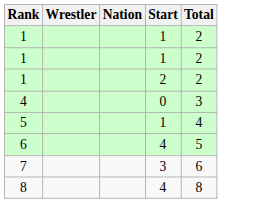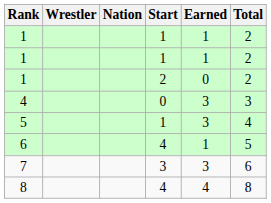 <table class="wikitable sortable" style="text-align:center;">
 <tr>
 <th>Rank</th>
 <th>Wrestler</th>
 <th>Nation</th>
 <th>Start</th>
+<th>Earned</th>
 <th>Total</th>
 </tr>
 <tr style="background:#cfc;">
 <td>1</td>
 <td align=left></td>
 <td align=left></td>
+<td>1</td>
 <td>1</td>
 <td>2</td>
 </tr>
 <tr style="background:#cfc;">
 <td>1</td>
 <td align=left></td>
 <td align=left></td>
 <td>1</td>
+<td>1</td>
 <td>2</td>
 </tr>
 <tr style="background:#cfc;">
 <td>1</td>
 <td align=left></td>
 <td align=left></td>
 <td>2</td>
+<td>0</td>
 <td>2</td>
 </tr>
 <tr style="background:#cfc;">
 <td>4</td>
 <td align=left></td>
 <td align=left></td>
 <td>0</td>
 <td>3</td>
+<td>3</td>
 </tr>
 <tr style="background:#cfc;">
 <td>5</td>
 <td align=left></td>
 <td align=left></td>
 <td>1</td>
+<td>3</td>
 <td>4</td>
 </tr>
 <tr style="background:#cfc;">
 <td>6</td>
 <td align=left></td>
 <td align=left></td>
 <td>4</td>
+<td>1</td>
 <td>5</td>
 </tr>
 <tr>
 <td>7</td>
 <td align=left></td>
 <td align=left></td>
+<td>3</td>
 <td>3</td>
 <td>6</td>
 </tr>
 <tr>
 <td>8</td>
 <td align=left></td>
 <td align=left></td>
 <td>4</td>
+<td>4</td>
 <td>8</td>
 </tr>
 </table>
